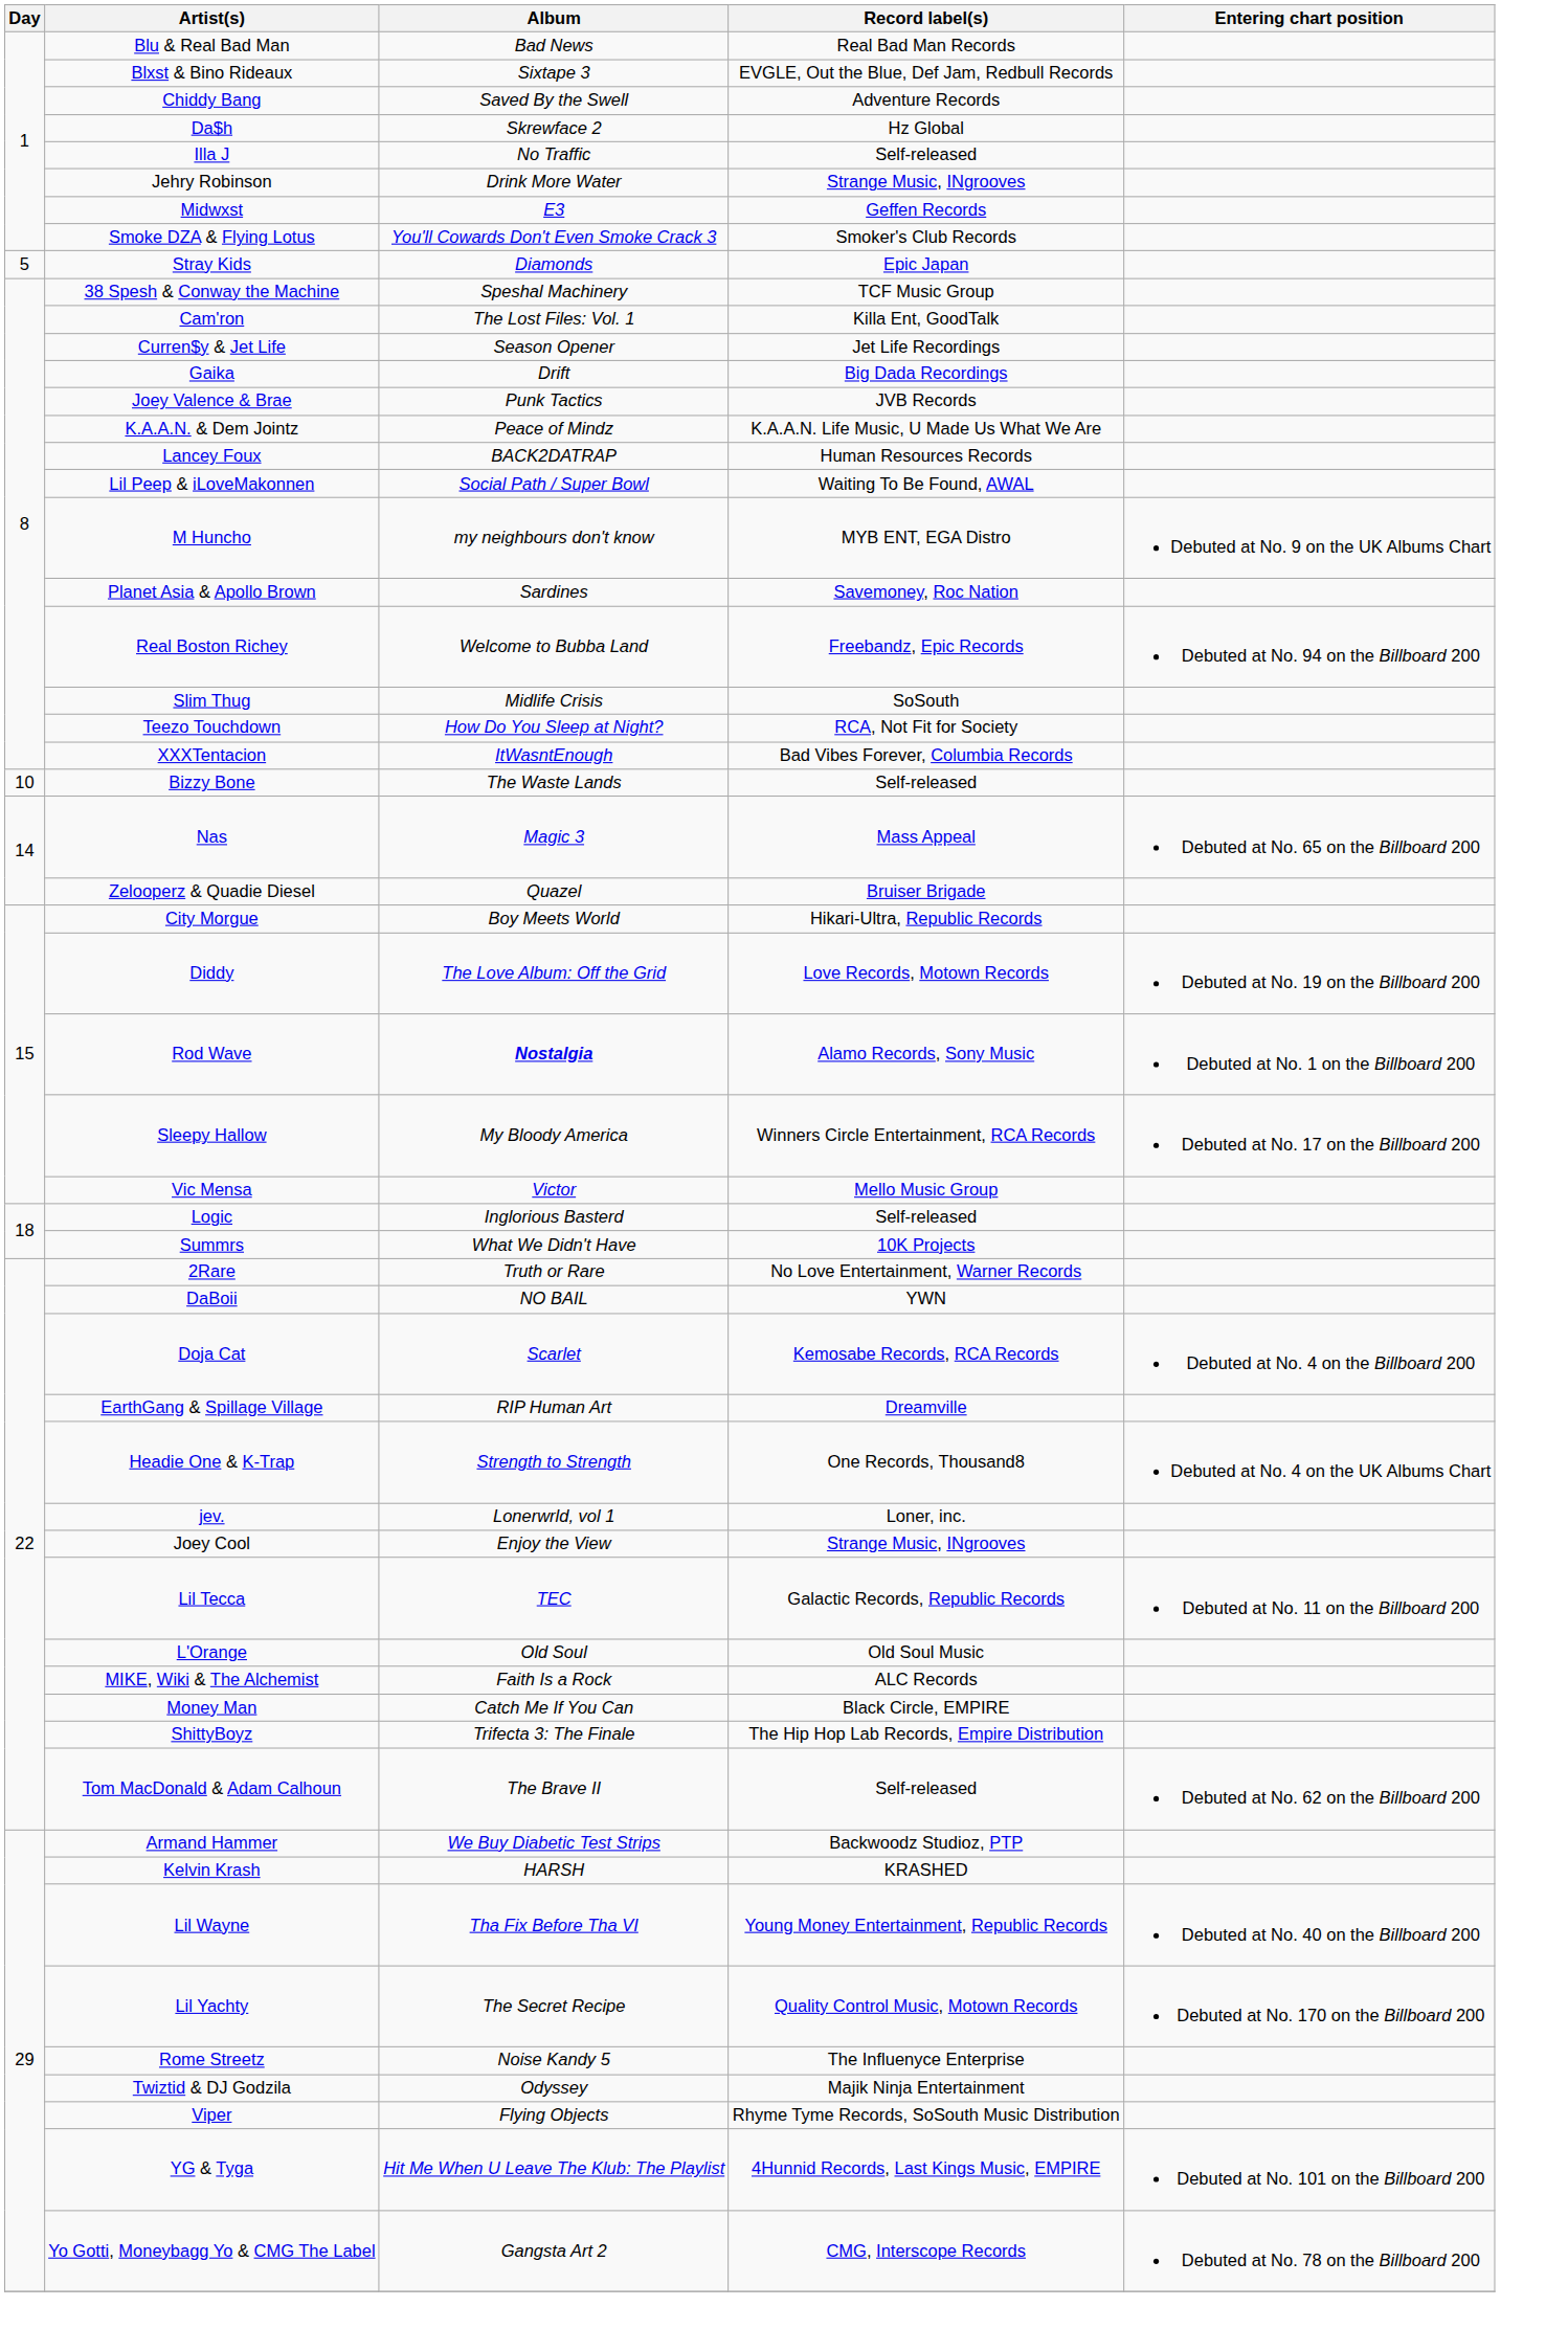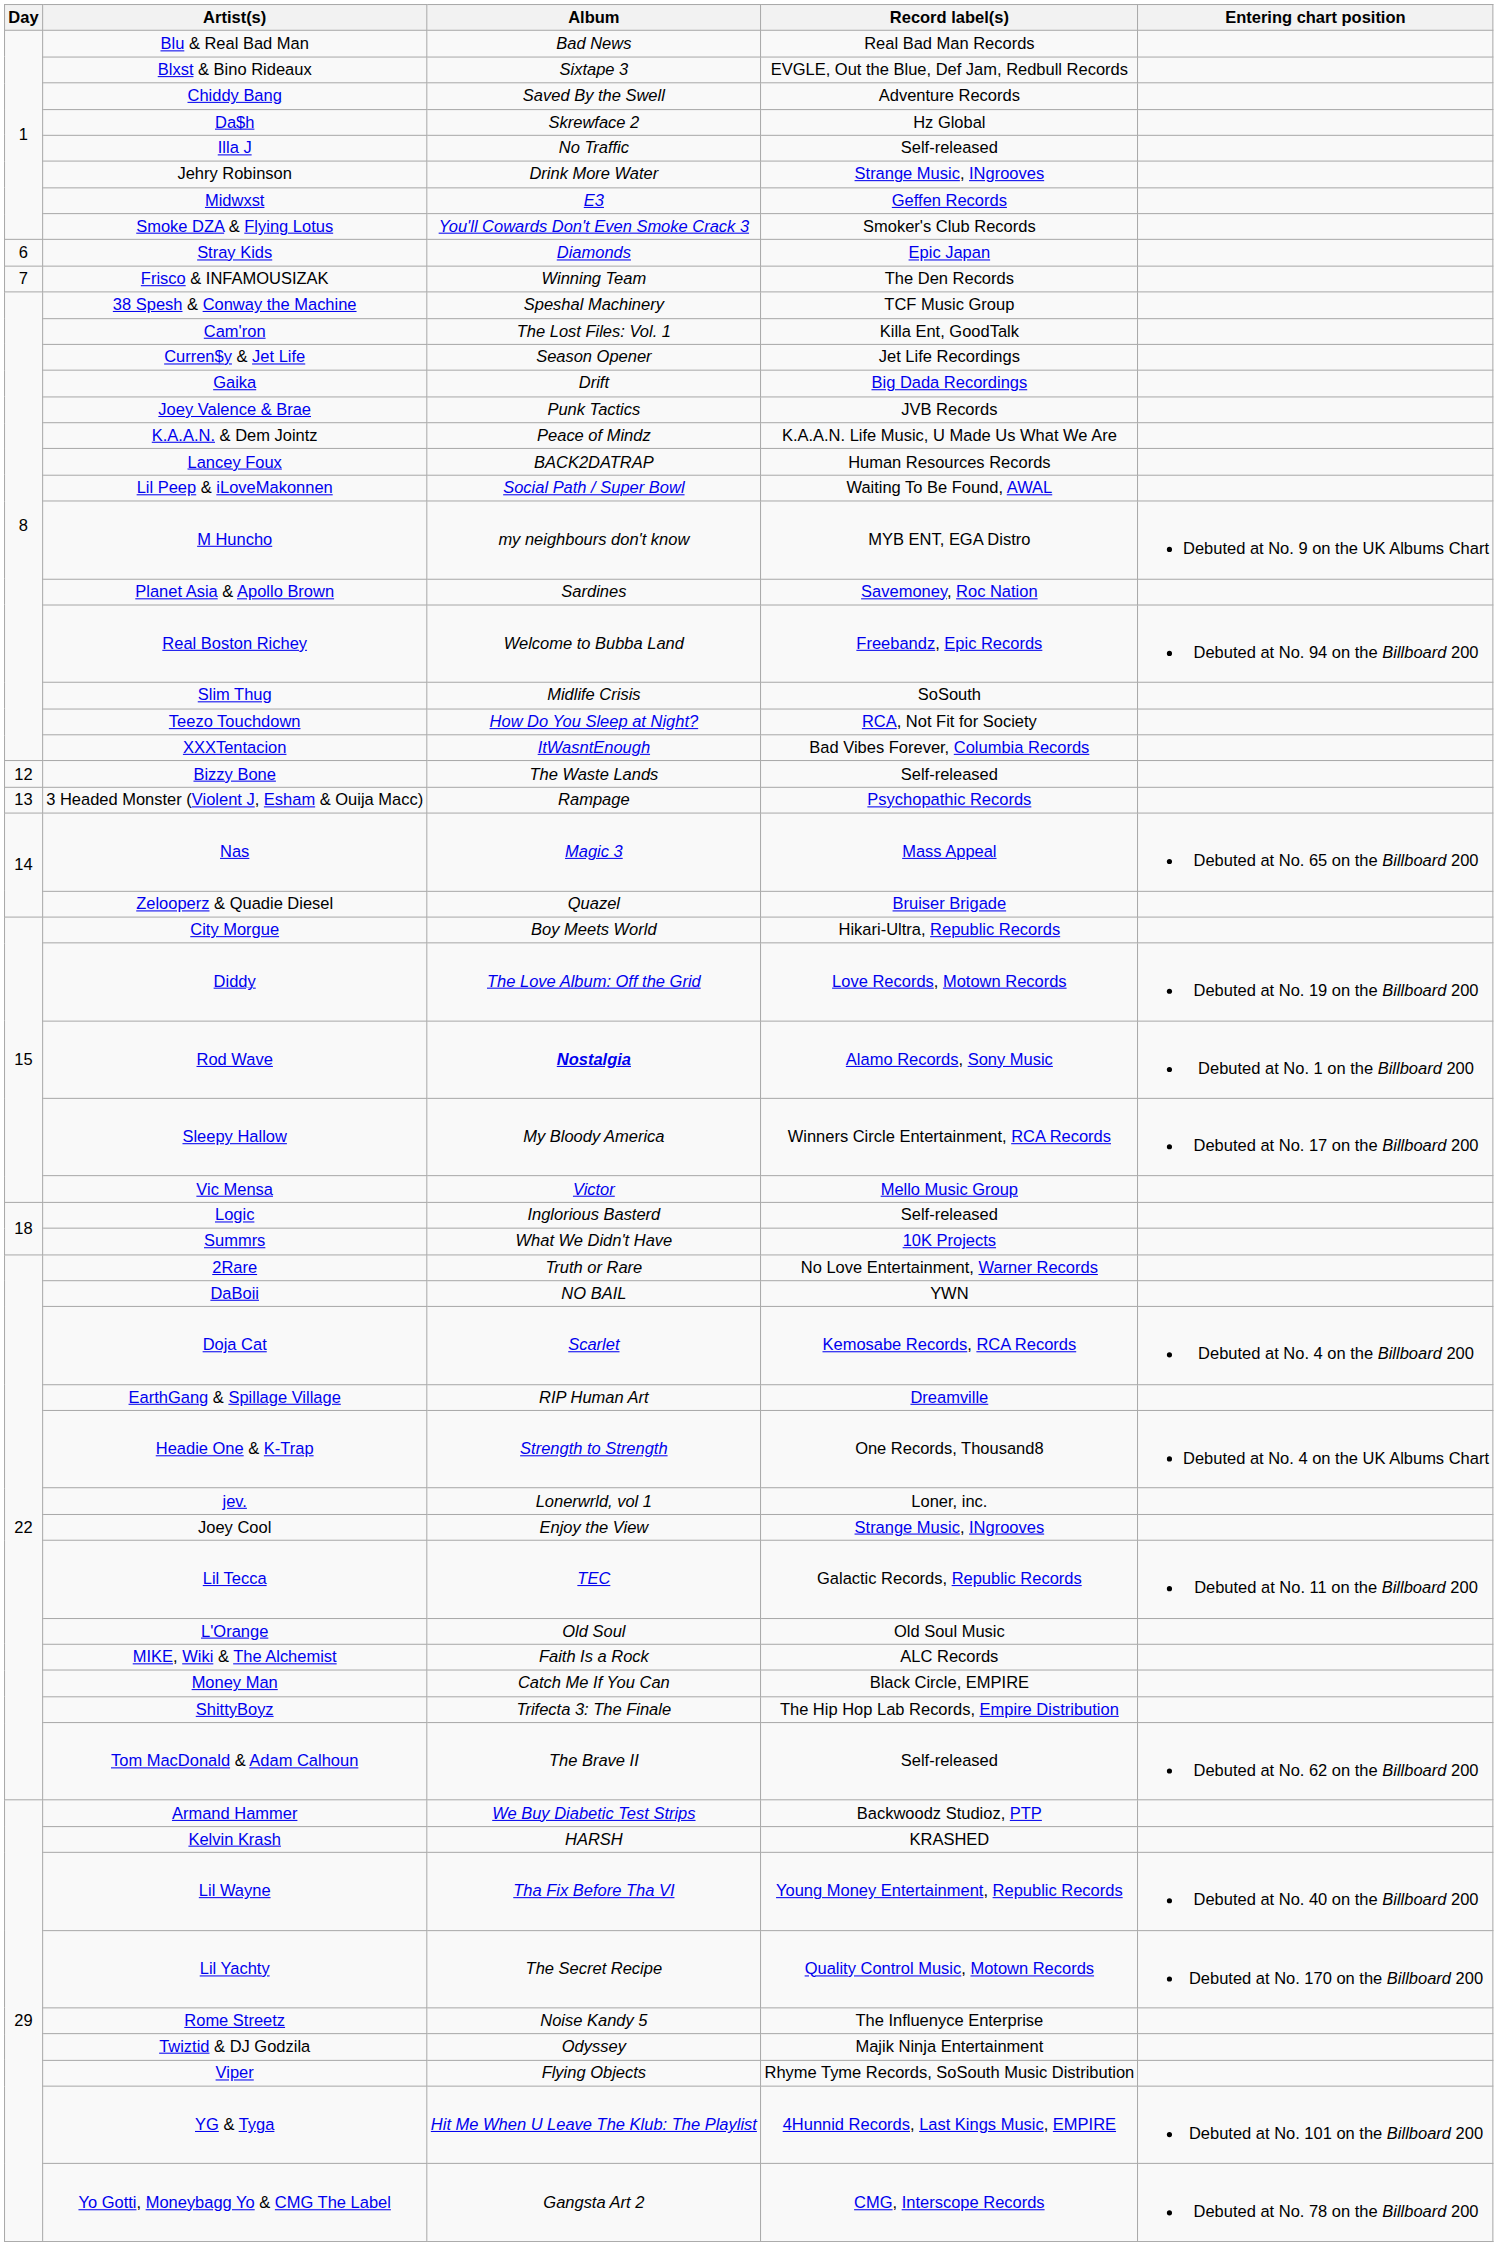 <table class="wikitable" style="text-align:center;">
 <tr>
 <th scope="col">Day</th>
 <th scope="col">Artist(s)</th>
 <th scope="col">Album</th>
 <th scope="col">Record label(s)</th>
 <th scope="col">Entering chart position</th>
 </tr>
 <tr>
 <td rowspan="8">1</td>
 <td><a href='#'>Blu</a> & Real Bad Man</td>
 <td><em>Bad News</em></td>
 <td>Real Bad Man Records</td>
 <td></td>
 </tr>
 <tr>
 <td><a href='#'>Blxst</a> & Bino Rideaux</td>
 <td><em>Sixtape 3</em></td>
 <td>EVGLE, Out the Blue, Def Jam, Redbull Records</td>
 <td></td>
 </tr>
 <tr>
 <td><a href='#'>Chiddy Bang</a></td>
 <td><em>Saved By the Swell</em></td>
 <td>Adventure Records</td>
 <td></td>
 </tr>
 <tr>
 <td><a href='#'>Da$h</a></td>
 <td><em>Skrewface 2</em></td>
 <td>Hz Global</td>
 <td></td>
 </tr>
 <tr>
 <td><a href='#'>Illa J</a></td>
 <td><em>No Traffic</em></td>
 <td>Self-released</td>
 <td></td>
 </tr>
 <tr>
 <td>Jehry Robinson</td>
 <td><em>Drink More Water</em></td>
 <td><a href='#'>Strange Music</a>, <a href='#'>INgrooves</a></td>
 <td></td>
 </tr>
 <tr>
 <td><a href='#'>Midwxst</a></td>
 <td><em><a href='#'>E3</a></em></td>
 <td><a href='#'>Geffen Records</a></td>
 <td></td>
 </tr>
 <tr>
 <td><a href='#'>Smoke DZA</a> & <a href='#'>Flying Lotus</a></td>
 <td><em><a href='#'>You'll Cowards Don't Even Smoke Crack 3</a></em></td>
 <td>Smoker's Club Records</td>
 <td></td>
 </tr>
 <tr>
-<td>5</td>
+<td>6</td>
 <td><a href='#'>Stray Kids</a></td>
 <td><em><a href='#'>Diamonds</a></em></td>
 <td><a href='#'>Epic Japan</a></td>
+<td></td>
+</tr>
+<tr>
+<td>7</td>
+<td><a href='#'>Frisco</a> & INFAMOUSIZAK</td>
+<td><em>Winning Team</em></td>
+<td>The Den Records</td>
 <td></td>
 </tr>
 <tr>
 <td rowspan="14">8</td>
 <td><a href='#'>38 Spesh</a> & <a href='#'>Conway the Machine</a></td>
 <td><em>Speshal Machinery</em></td>
 <td>TCF Music Group</td>
 <td></td>
 </tr>
 <tr>
 <td><a href='#'>Cam'ron</a></td>
 <td><em>The Lost Files: Vol. 1</em></td>
 <td>Killa Ent, GoodTalk</td>
 <td></td>
 </tr>
 <tr>
 <td><a href='#'>Curren$y</a> & <a href='#'>Jet Life</a></td>
 <td><em>Season Opener</em></td>
 <td>Jet Life Recordings</td>
 <td></td>
 </tr>
 <tr>
 <td><a href='#'>Gaika</a></td>
 <td><em>Drift</em></td>
 <td><a href='#'>Big Dada Recordings</a></td>
 <td></td>
 </tr>
 <tr>
 <td><a href='#'>Joey Valence & Brae</a></td>
 <td><em>Punk Tactics</em></td>
 <td>JVB Records</td>
 <td></td>
 </tr>
 <tr>
 <td><a href='#'>K.A.A.N.</a> & Dem Jointz</td>
 <td><em>Peace of Mindz</em></td>
 <td>K.A.A.N. Life Music, U Made Us What We Are</td>
 <td></td>
 </tr>
 <tr>
 <td><a href='#'>Lancey Foux</a></td>
 <td><em>BACK2DATRAP</em></td>
 <td>Human Resources Records</td>
 <td></td>
 </tr>
 <tr>
 <td><a href='#'>Lil Peep</a> & <a href='#'>iLoveMakonnen</a></td>
 <td><em><a href='#'>Social Path / Super Bowl</a></em></td>
 <td>Waiting To Be Found, <a href='#'>AWAL</a></td>
 <td></td>
 </tr>
 <tr>
 <td><a href='#'>M Huncho</a></td>
 <td><em>my neighbours don't know</em></td>
 <td>MYB ENT, EGA Distro</td>
 <td><br><ul><li>Debuted at No. 9 on the UK Albums Chart</li></ul></td>
 </tr>
 <tr>
 <td><a href='#'>Planet Asia</a> & <a href='#'>Apollo Brown</a></td>
 <td><em>Sardines</em></td>
 <td><a href='#'>Savemoney</a>, <a href='#'>Roc Nation</a></td>
 <td></td>
 </tr>
 <tr>
 <td><a href='#'>Real Boston Richey</a></td>
 <td><em>Welcome to Bubba Land</em></td>
 <td><a href='#'>Freebandz</a>, <a href='#'>Epic Records</a></td>
 <td><br><ul><li>Debuted at No. 94 on the <em>Billboard</em> 200</li></ul></td>
 </tr>
 <tr>
 <td><a href='#'>Slim Thug</a></td>
 <td><em>Midlife Crisis</em></td>
 <td>SoSouth</td>
 <td></td>
 </tr>
 <tr>
 <td><a href='#'>Teezo Touchdown</a></td>
 <td><em><a href='#'>How Do You Sleep at Night?</a></em></td>
 <td><a href='#'>RCA</a>, Not Fit for Society</td>
 <td></td>
 </tr>
 <tr>
 <td><a href='#'>XXXTentacion</a></td>
 <td><em><a href='#'>ItWasntEnough</a></em> </td>
 <td>Bad Vibes Forever, <a href='#'>Columbia Records</a></td>
 <td></td>
 </tr>
 <tr>
-<td>10</td>
+<td>12</td>
 <td><a href='#'>Bizzy Bone</a></td>
 <td><em>The Waste Lands</em></td>
 <td>Self-released</td>
+<td></td>
+</tr>
+<tr>
+<td>13</td>
+<td>3 Headed Monster (<a href='#'>Violent J</a>, <a href='#'>Esham</a> & Ouija Macc)</td>
+<td><em>Rampage</em></td>
+<td><a href='#'>Psychopathic Records</a></td>
 <td></td>
 </tr>
 <tr>
 <td rowspan="2">14</td>
 <td><a href='#'>Nas</a></td>
 <td><em><a href='#'>Magic 3</a></em></td>
 <td><a href='#'>Mass Appeal</a></td>
 <td><br><ul><li>Debuted at No. 65 on the <em>Billboard</em> 200</li></ul></td>
 </tr>
 <tr>
 <td><a href='#'>Zelooperz</a> & Quadie Diesel</td>
 <td><em>Quazel</em></td>
 <td><a href='#'>Bruiser Brigade</a></td>
 <td></td>
 </tr>
 <tr>
 <td rowspan="5">15</td>
 <td><a href='#'>City Morgue</a></td>
 <td><em>Boy Meets World</em></td>
 <td>Hikari-Ultra, <a href='#'>Republic Records</a></td>
 <td></td>
 </tr>
 <tr>
 <td><a href='#'>Diddy</a></td>
 <td><em><a href='#'>The Love Album: Off the Grid</a></em></td>
 <td><a href='#'>Love Records</a>, <a href='#'>Motown Records</a></td>
 <td><br><ul><li>Debuted at No. 19 on the <em>Billboard</em> 200</li></ul></td>
 </tr>
 <tr>
 <td><a href='#'>Rod Wave</a></td>
 <td><strong><em><a href='#'>Nostalgia</a></em></strong></td>
 <td><a href='#'>Alamo Records</a>, <a href='#'>Sony Music</a></td>
 <td><br><ul><li>Debuted at No. 1 on the <em>Billboard</em> 200</li></ul></td>
 </tr>
 <tr>
 <td><a href='#'>Sleepy Hallow</a></td>
 <td><em>My Bloody America</em></td>
 <td>Winners Circle Entertainment, <a href='#'>RCA Records</a></td>
 <td><br><ul><li>Debuted at No. 17 on the <em>Billboard</em> 200</li></ul></td>
 </tr>
 <tr>
 <td><a href='#'>Vic Mensa</a></td>
 <td><em><a href='#'>Victor</a></em></td>
 <td><a href='#'>Mello Music Group</a></td>
 <td></td>
 </tr>
 <tr>
 <td rowspan="2">18</td>
 <td><a href='#'>Logic</a></td>
 <td><em>Inglorious Basterd</em></td>
 <td>Self-released</td>
 <td></td>
 </tr>
 <tr>
 <td><a href='#'>Summrs</a></td>
 <td><em>What We Didn't Have</em></td>
 <td><a href='#'>10K Projects</a></td>
 <td></td>
 </tr>
 <tr>
 <td rowspan="13">22</td>
 <td><a href='#'>2Rare</a></td>
 <td><em>Truth or Rare</em></td>
 <td>No Love Entertainment, <a href='#'>Warner Records</a></td>
 <td></td>
 </tr>
 <tr>
 <td><a href='#'>DaBoii</a></td>
 <td><em>NO BAIL</em></td>
 <td>YWN</td>
 <td></td>
 </tr>
 <tr>
 <td><a href='#'>Doja Cat</a></td>
 <td><em><a href='#'>Scarlet</a></em></td>
 <td><a href='#'>Kemosabe Records</a>, <a href='#'>RCA Records</a></td>
 <td><br><ul><li>Debuted at No. 4 on the <em>Billboard</em> 200</li></ul></td>
 </tr>
 <tr>
 <td><a href='#'>EarthGang</a> & <a href='#'>Spillage Village</a></td>
 <td><em>RIP Human Art</em></td>
 <td><a href='#'>Dreamville</a></td>
 <td></td>
 </tr>
 <tr>
 <td><a href='#'>Headie One</a> & <a href='#'>K-Trap</a></td>
 <td><em><a href='#'>Strength to Strength</a></em></td>
 <td>One Records, Thousand8</td>
 <td><br><ul><li>Debuted at No. 4 on the UK Albums Chart</li></ul></td>
 </tr>
 <tr>
 <td><a href='#'>jev.</a></td>
 <td><em>Lonerwrld, vol 1</em></td>
 <td>Loner, inc.</td>
 <td></td>
 </tr>
 <tr>
 <td>Joey Cool</td>
 <td><em>Enjoy the View</em></td>
 <td><a href='#'>Strange Music</a>, <a href='#'>INgrooves</a></td>
 <td></td>
 </tr>
 <tr>
 <td><a href='#'>Lil Tecca</a></td>
 <td><em><a href='#'>TEC</a></em></td>
 <td>Galactic Records, <a href='#'>Republic Records</a></td>
 <td><br><ul><li>Debuted at No. 11 on the <em>Billboard</em> 200</li></ul></td>
 </tr>
 <tr>
 <td><a href='#'>L'Orange</a></td>
 <td><em>Old Soul</em> </td>
 <td>Old Soul Music</td>
 <td></td>
 </tr>
 <tr>
 <td><a href='#'>MIKE</a>, <a href='#'>Wiki</a> & <a href='#'>The Alchemist</a></td>
 <td><em>Faith Is a Rock</em></td>
 <td>ALC Records</td>
 <td></td>
 </tr>
 <tr>
 <td><a href='#'>Money Man</a></td>
 <td><em>Catch Me If You Can</em></td>
 <td>Black Circle, EMPIRE</td>
 <td></td>
 </tr>
 <tr>
 <td><a href='#'>ShittyBoyz</a></td>
 <td><em>Trifecta 3: The Finale</em></td>
 <td>The Hip Hop Lab Records, <a href='#'>Empire Distribution</a></td>
 <td></td>
 </tr>
 <tr>
 <td><a href='#'>Tom MacDonald</a> & <a href='#'>Adam Calhoun</a></td>
 <td><em>The Brave II</em></td>
 <td>Self-released</td>
 <td><br><ul><li>Debuted at No. 62 on the <em>Billboard</em> 200</li></ul></td>
 </tr>
 <tr>
 <td rowspan="9">29</td>
 <td><a href='#'>Armand Hammer</a></td>
 <td><em><a href='#'>We Buy Diabetic Test Strips</a></em></td>
 <td>Backwoodz Studioz, <a href='#'>PTP</a></td>
 <td></td>
 </tr>
 <tr>
 <td><a href='#'>Kelvin Krash</a></td>
 <td><em>HARSH</em></td>
 <td>KRASHED</td>
 <td></td>
 </tr>
 <tr>
 <td><a href='#'>Lil Wayne</a></td>
 <td><em><a href='#'>Tha Fix Before Tha VI</a></em></td>
 <td><a href='#'>Young Money Entertainment</a>, <a href='#'>Republic Records</a></td>
 <td><br><ul><li>Debuted at No. 40 on the <em>Billboard</em> 200</li></ul></td>
 </tr>
 <tr>
 <td><a href='#'>Lil Yachty</a></td>
 <td><em>The Secret Recipe</em></td>
 <td><a href='#'>Quality Control Music</a>, <a href='#'>Motown Records</a></td>
 <td><br><ul><li>Debuted at No. 170 on the <em>Billboard</em> 200</li></ul></td>
 </tr>
 <tr>
 <td><a href='#'>Rome Streetz</a></td>
 <td><em>Noise Kandy 5</em></td>
 <td>The Influenyce Enterprise</td>
 <td></td>
 </tr>
 <tr>
 <td><a href='#'>Twiztid</a> & DJ Godzila</td>
 <td><em>Odyssey</em></td>
 <td>Majik Ninja Entertainment</td>
 <td></td>
 </tr>
 <tr>
 <td><a href='#'>Viper</a></td>
 <td><em>Flying Objects</em></td>
 <td>Rhyme Tyme Records, SoSouth Music Distribution</td>
 <td></td>
 </tr>
 <tr>
 <td><a href='#'>YG</a> & <a href='#'>Tyga</a></td>
 <td><em><a href='#'>Hit Me When U Leave The Klub: The Playlist</a></em></td>
 <td><a href='#'>4Hunnid Records</a>, <a href='#'>Last Kings Music</a>, <a href='#'>EMPIRE</a></td>
 <td><br><ul><li>Debuted at No. 101 on the <em>Billboard</em> 200</li></ul></td>
 </tr>
 <tr>
 <td><a href='#'>Yo Gotti</a>, <a href='#'>Moneybagg Yo</a> & <a href='#'>CMG The Label</a></td>
 <td><em>Gangsta Art 2</em></td>
 <td><a href='#'>CMG</a>, <a href='#'>Interscope Records</a></td>
 <td><br><ul><li>Debuted at No. 78 on the <em>Billboard</em> 200</li></ul></td>
 </tr>
 <tr>
 </tr>
 </table>
